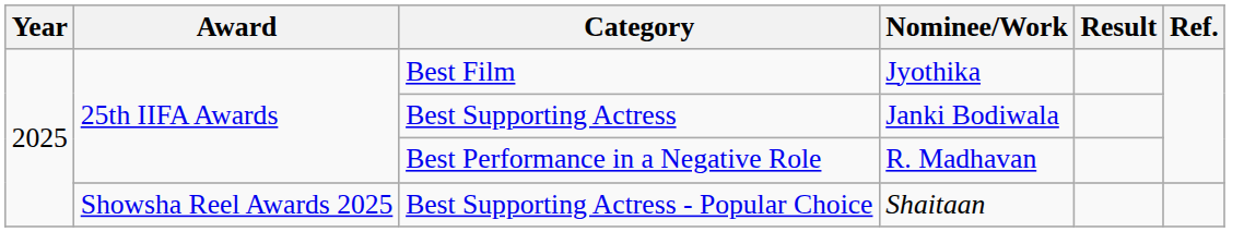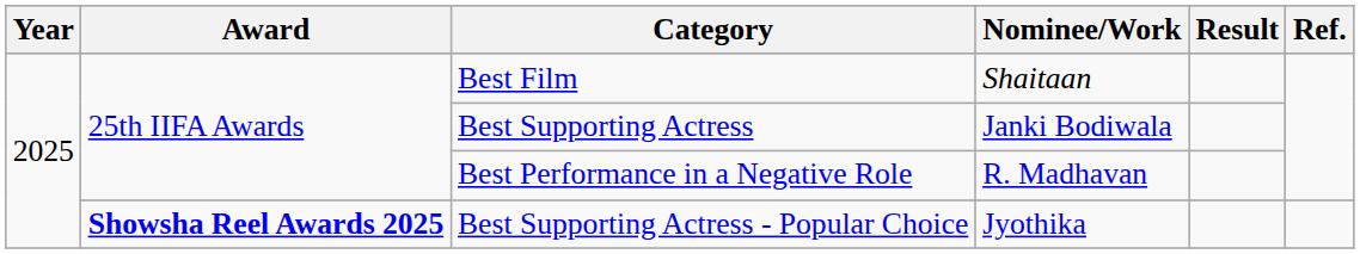 <table class="wikitable">
 <tr>
 <th>Year</th>
 <th>Award</th>
 <th>Category</th>
 <th>Nominee/Work</th>
 <th>Result</th>
 <th>Ref.</th>
 </tr>
 <tr>
 <td rowspan="4">2025</td>
 <td rowspan="3"><a href='#'>25th IIFA Awards</a></td>
 <td><a href='#'>Best Film</a></td>
-<td><a href='#'>Jyothika</a></td>
+<td><em>Shaitaan</em></td>
 <td></td>
 <td rowspan="3"></td>
 </tr>
 <tr>
 <td><a href='#'>Best Supporting Actress</a></td>
 <td><a href='#'>Janki Bodiwala</a></td>
 <td></td>
 </tr>
 <tr>
 <td><a href='#'>Best Performance in a Negative Role</a></td>
 <td><a href='#'>R. Madhavan</a></td>
 <td></td>
 </tr>
 <tr>
-<td><a href='#'>Showsha Reel Awards 2025</a></td>
+<td><strong><a href='#'>Showsha Reel Awards 2025</a></strong></td>
 <td><a href='#'>Best Supporting Actress - Popular Choice</a></td>
-<td><em>Shaitaan</em></td>
+<td><a href='#'>Jyothika</a></td>
 <td></td>
 <td></td>
 </tr>
 </table>
